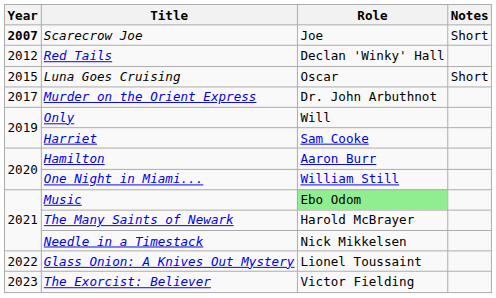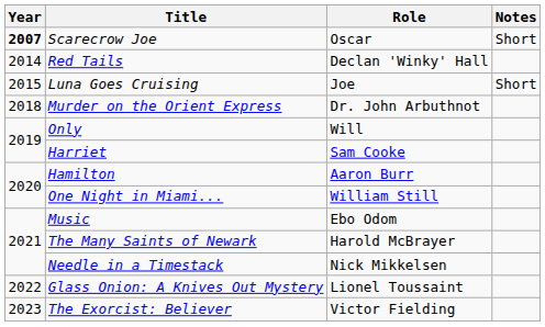 <table class="wikitable sortable">
 <tr>
 <th>Year</th>
 <th>Title</th>
 <th>Role</th>
 <th class="unsortable">Notes</th>
 </tr>
 <tr>
 <td><strong>2007</strong></td>
 <td><em>Scarecrow Joe</em></td>
-<td>Joe</td>
+<td>Oscar</td>
 <td>Short</td>
 </tr>
 <tr>
-<td>2012</td>
+<td>2014</td>
 <td><em><a href='#'>Red Tails</a></em></td>
 <td>Declan 'Winky' Hall</td>
 <td></td>
 </tr>
 <tr>
 <td>2015</td>
 <td><em>Luna Goes Cruising</em></td>
-<td>Oscar</td>
+<td>Joe</td>
 <td>Short</td>
 </tr>
 <tr>
-<td>2017</td>
+<td>2018</td>
 <td><em><a href='#'>Murder on the Orient Express</a></em></td>
 <td>Dr. John Arbuthnot</td>
 <td></td>
 </tr>
 <tr>
 <td rowspan=2>2019</td>
 <td><em><a href='#'>Only</a></em></td>
 <td>Will</td>
 <td></td>
 </tr>
 <tr>
 <td><em><a href='#'>Harriet</a></em></td>
 <td><a href='#'>Sam Cooke</a></td>
 <td></td>
 </tr>
 <tr>
 <td rowspan=2>2020</td>
 <td><em><a href='#'>Hamilton</a></em></td>
 <td><a href='#'>Aaron Burr</a></td>
 <td></td>
 </tr>
 <tr>
 <td><em><a href='#'>One Night in Miami...</a></em></td>
 <td><a href='#'>William Still</a></td>
 <td></td>
 </tr>
 <tr>
 <td rowspan=3>2021</td>
 <td><em><a href='#'>Music</a></em></td>
-<td style="background: lightgreen;">Ebo Odom</td>
+<td>Ebo Odom</td>
 <td></td>
 </tr>
 <tr>
 <td><em><a href='#'>The Many Saints of Newark</a></em></td>
 <td>Harold McBrayer</td>
 <td></td>
 </tr>
 <tr>
 <td><em><a href='#'>Needle in a Timestack</a></em></td>
 <td>Nick Mikkelsen</td>
 <td></td>
 </tr>
 <tr>
 <td>2022</td>
 <td><em><a href='#'>Glass Onion: A Knives Out Mystery</a></em></td>
 <td>Lionel Toussaint</td>
 <td></td>
 </tr>
 <tr>
 <td>2023</td>
 <td><em><a href='#'>The Exorcist: Believer</a></em></td>
 <td>Victor Fielding</td>
 <td></td>
 </tr>
 </table>
